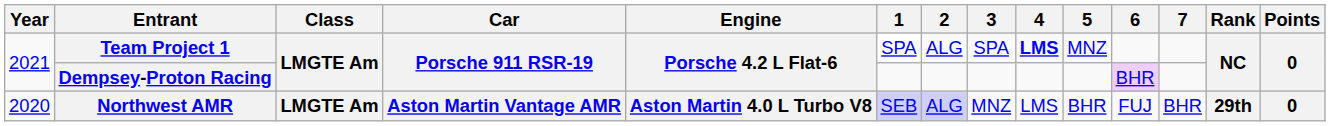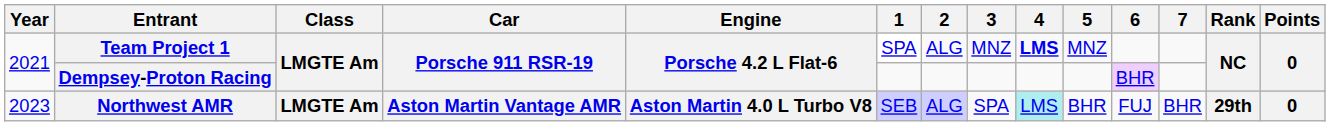 <table class="wikitable" style="text-align:center; font-size:85%">
 <tr>
 <th>Year</th>
 <th>Entrant</th>
 <th>Class</th>
 <th>Car</th>
 <th>Engine</th>
 <th>1</th>
 <th>2</th>
 <th>3</th>
 <th>4</th>
 <th>5</th>
 <th>6</th>
 <th>7</th>
 <th>Rank</th>
 <th>Points</th>
 </tr>
 <tr>
 <td rowspan=2><a href='#'>2021</a></td>
 <th nowrap><a href='#'>Team Project 1</a></th>
 <th rowspan=2 nowrap>LMGTE Am</th>
 <th rowspan=2 nowrap><a href='#'>Porsche 911 RSR-19</a></th>
 <th rowspan=2 nowrap><a href='#'>Porsche</a> 4.2 L Flat-6</th>
 <td style="background:#FFFFFF;"><a href='#'>SPA</a><br></td>
 <td><a href='#'>ALG</a></td>
-<td><a href='#'>SPA</a></td>
+<td><a href='#'>MNZ</a></td>
 <td><strong><a href='#'>LMS</a></strong></td>
 <td><a href='#'>MNZ</a></td>
 <td></td>
 <td></td>
 <th rowspan=2>NC</th>
 <th rowspan=2>0</th>
 </tr>
 <tr>
 <th nowrap><a href='#'>Dempsey</a>-<a href='#'>Proton Racing</a></th>
 <td></td>
 <td></td>
 <td></td>
 <td></td>
 <td></td>
 <td style="background:#EFCFFF;"><a href='#'>BHR</a><br></td>
 <td></td>
 </tr>
 <tr>
-<td><a href='#'>2020</a></td>
+<td><a href='#'>2023</a></td>
 <th nowrap><a href='#'>Northwest AMR</a></th>
 <th nowrap>LMGTE Am</th>
 <th nowrap><a href='#'>Aston Martin Vantage AMR</a></th>
 <th nowrap><a href='#'>Aston Martin</a> 4.0 L Turbo V8</th>
 <td style="background:#CFCFFF;"><a href='#'>SEB</a><br></td>
 <td style="background:#CFCFFF;"><a href='#'>ALG</a><br></td>
-<td><a href='#'>MNZ</a></td>
-<td><a href='#'>LMS</a></td>
+<td><a href='#'>SPA</a></td>
+<td style="background: paleturquoise;"><a href='#'>LMS</a></td>
 <td><a href='#'>BHR</a></td>
 <td><a href='#'>FUJ</a></td>
 <td><a href='#'>BHR</a></td>
 <th>29th</th>
 <th>0</th>
 </tr>
 </table>
